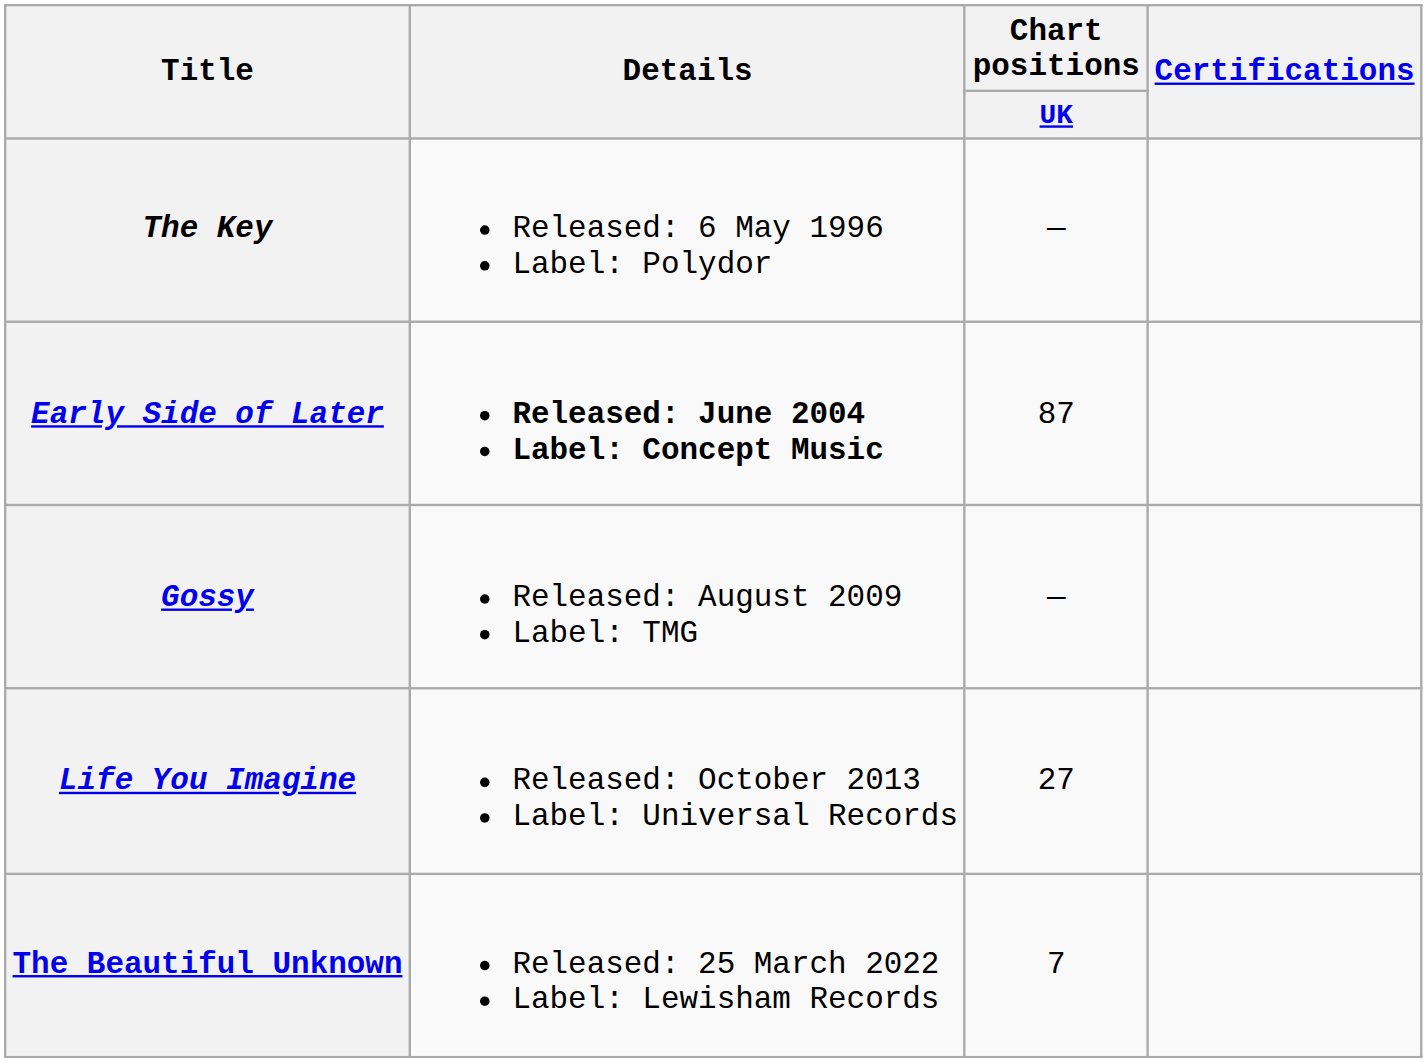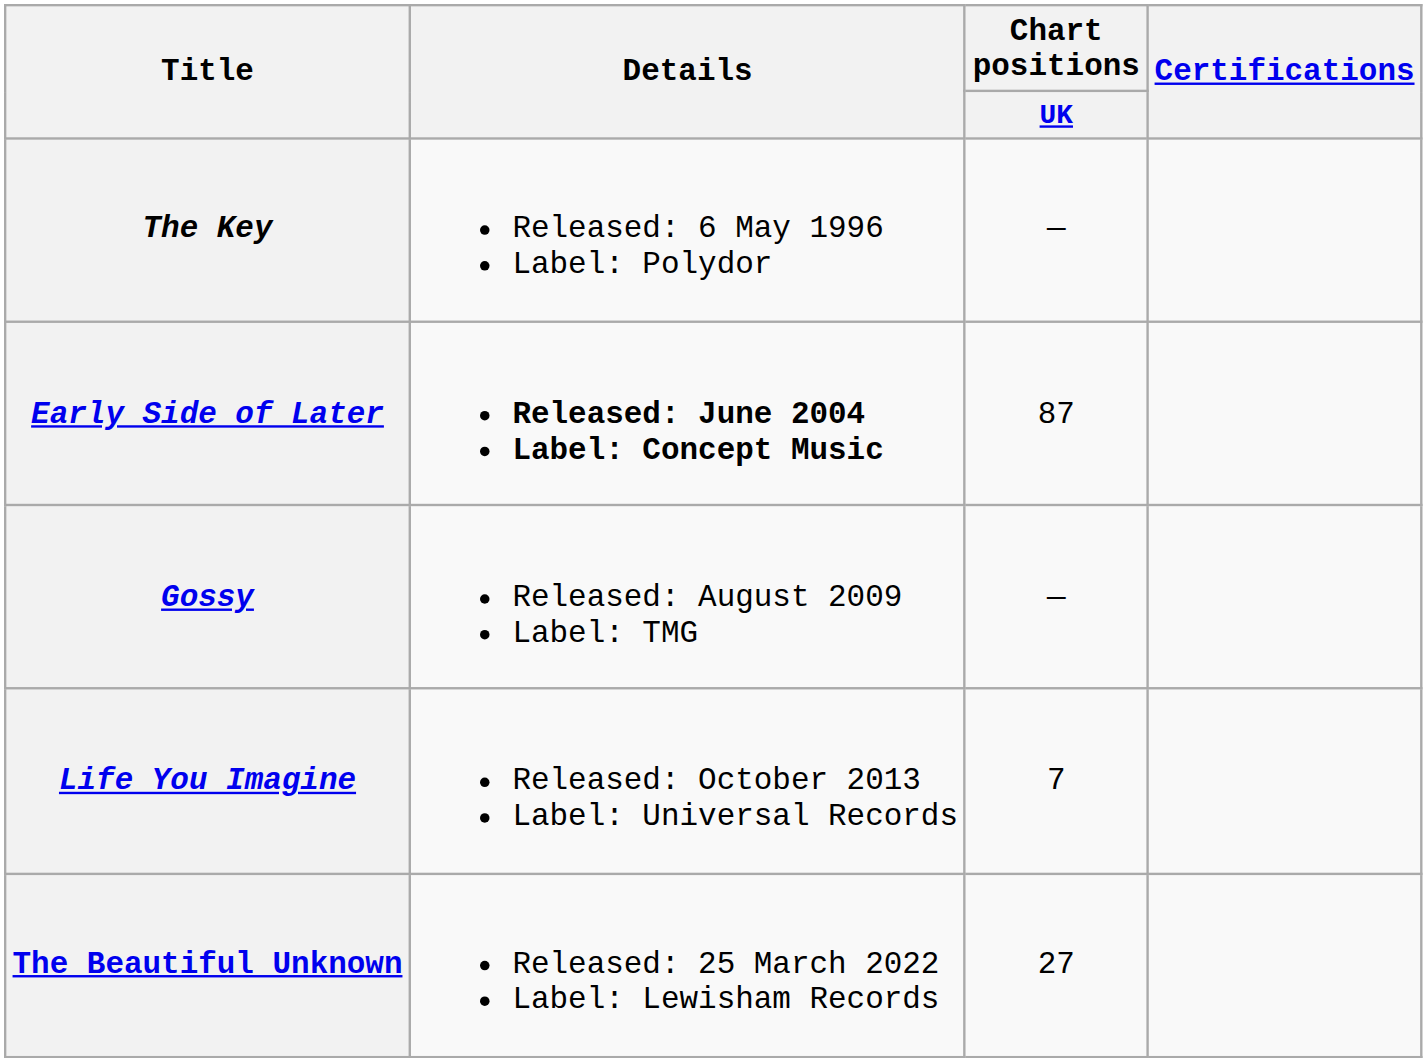 <table class="wikitable plainrowheaders">
 <tr>
 <th rowspan="2">Title</th>
 <th rowspan="2">Details</th>
 <th colspan="1">Chart positions</th>
 <th scope="col" rowspan="2"><a href='#'>Certifications</a></th>
 </tr>
 <tr>
 <th style="width:4em;font-size:90%"><a href='#'>UK</a></th>
 </tr>
 <tr>
 <th scope="row"><em>The Key</em></th>
 <td><br><ul><li>Released: 6 May 1996</li><li>Label: Polydor</li></ul></td>
 <td style="text-align:center;">—</td>
 <td><br></td>
 </tr>
 <tr>
 <th scope="row"><em><a href='#'>Early Side of Later</a></em></th>
 <td><strong><br><ul><li>Released: June 2004</li><li>Label: Concept Music</li></ul></strong></td>
 <td style="text-align:center;">87</td>
 <td><br></td>
 </tr>
 <tr>
 <th scope="row"><em><a href='#'>Gossy</a></em></th>
 <td><br><ul><li>Released: August 2009</li><li>Label: TMG</li></ul></td>
 <td style="text-align:center;">—</td>
 <td><br></td>
 </tr>
 <tr>
 <th scope="row"><em><a href='#'>Life You Imagine</a></em></th>
 <td><br><ul><li>Released: October 2013</li><li>Label: Universal Records</li></ul></td>
-<td style="text-align:center;">27</td>
+<td style="text-align:center;">7</td>
 <td><br></td>
 </tr>
 <tr>
 <th scope="row"><a href='#'>The Beautiful Unknown</a></th>
 <td><br><ul><li>Released: 25 March 2022</li><li>Label: Lewisham Records</li></ul></td>
-<td style="text-align:center;">7</td>
+<td style="text-align:center;">27</td>
 <td><br></td>
 </tr>
 </table>
